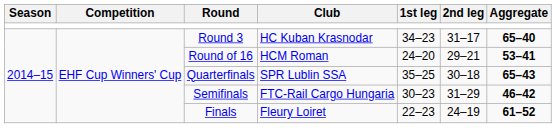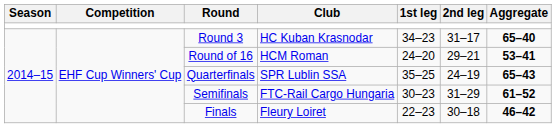 <table class="wikitable">
 <tr>
 <th>Season</th>
 <th>Competition</th>
 <th>Round</th>
 <th>Club</th>
 <th>1st leg</th>
 <th>2nd leg</th>
 <th>Aggregate</th>
 </tr>
 <tr>
 <td colspan="7" bgcolor=white></td>
 </tr>
 <tr>
 <td rowspan="8"><a href='#'>2014–15</a></td>
 <td rowspan="8"><a href='#'>EHF Cup Winners' Cup</a></td>
 <td style="text-align:center;"><a href='#'>Round 3</a></td>
 <td> <a href='#'>HC Kuban Krasnodar</a></td>
 <td style="text-align:center;">34–23</td>
 <td style="text-align:center;">31–17</td>
 <td style="text-align:center;"><strong>65–40</strong></td>
 </tr>
 <tr>
 <td style="text-align:center;"><a href='#'>Round of 16</a></td>
 <td> <a href='#'>HCM Roman</a></td>
 <td style="text-align:center;">24–20</td>
 <td style="text-align:center;">29–21</td>
 <td style="text-align:center;"><strong>53–41</strong></td>
 </tr>
 <tr>
 <td style="text-align:center;"><a href='#'>Quarterfinals</a></td>
 <td> <a href='#'>SPR Lublin SSA</a></td>
 <td style="text-align:center;">35–25</td>
-<td style="text-align:center;">30–18</td>
+<td style="text-align:center;">24–19</td>
 <td style="text-align:center;"><strong>65–43</strong></td>
 </tr>
 <tr>
 <td style="text-align:center;"><a href='#'>Semifinals</a></td>
 <td> <a href='#'>FTC-Rail Cargo Hungaria</a></td>
 <td style="text-align:center;">30–23</td>
 <td style="text-align:center;">31–29</td>
-<td style="text-align:center;"><strong>46–42</strong></td>
+<td style="text-align:center;"><strong>61–52</strong></td>
 </tr>
 <tr>
 <td style="text-align:center;"><a href='#'>Finals</a></td>
 <td> <a href='#'>Fleury Loiret</a></td>
 <td style="text-align:center;">22–23</td>
-<td style="text-align:center;">24–19</td>
-<td style="text-align:center;"><strong>61–52</strong></td>
+<td style="text-align:center;">30–18</td>
+<td style="text-align:center;"><strong>46–42</strong></td>
 </tr>
 </table>
